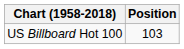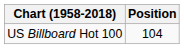 <table class="wikitable plainrowheaders">
 <tr>
 <th>Chart (1958-2018)</th>
 <th>Position</th>
 </tr>
 <tr>
 <td>US <em>Billboard</em> Hot 100</td>
-<td style="text-align:center;">103</td>
+<td style="text-align:center;">104</td>
 </tr>
 </table>
